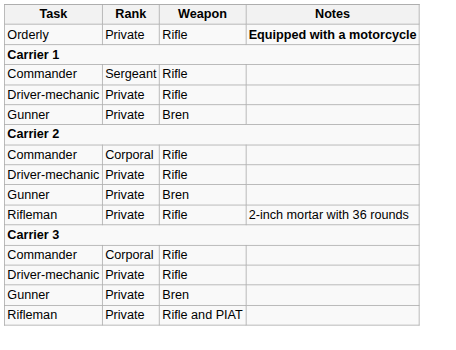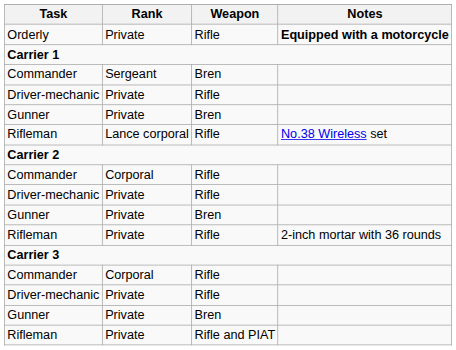 <table class="wikitable" style="text-align:left">
 <tr>
 </tr>
 <tr>
 <th>Task</th>
 <th>Rank</th>
 <th>Weapon</th>
 <th>Notes</th>
 </tr>
 <tr>
 <td>Orderly</td>
 <td>Private</td>
 <td>Rifle</td>
 <td><strong>Equipped with a motorcycle</strong></td>
 </tr>
 <tr>
 <td colspan="4"><strong>Carrier 1</strong></td>
 </tr>
 <tr>
 <td>Commander</td>
 <td>Sergeant</td>
-<td>Rifle</td>
+<td>Bren</td>
 <td></td>
 </tr>
 <tr>
 <td>Driver-mechanic</td>
 <td>Private</td>
 <td>Rifle</td>
 <td></td>
 </tr>
 <tr>
 <td>Gunner</td>
 <td>Private</td>
 <td>Bren</td>
 <td></td>
+</tr>
+<tr>
+<td>Rifleman</td>
+<td>Lance corporal</td>
+<td>Rifle</td>
+<td><a href='#'>No.38 Wireless</a> set</td>
 </tr>
 <tr>
 <td colspan="4"><strong>Carrier 2</strong></td>
 </tr>
 <tr>
 <td>Commander</td>
 <td>Corporal</td>
 <td>Rifle</td>
 <td></td>
 </tr>
 <tr>
 <td>Driver-mechanic</td>
 <td>Private</td>
 <td>Rifle</td>
 <td></td>
 </tr>
 <tr>
 <td>Gunner</td>
 <td>Private</td>
 <td>Bren</td>
 <td></td>
 </tr>
 <tr>
 <td>Rifleman</td>
 <td>Private</td>
 <td>Rifle</td>
 <td>2-inch mortar with 36 rounds</td>
 </tr>
 <tr>
 <td colspan="4"><strong>Carrier 3</strong></td>
 </tr>
 <tr>
 <td>Commander</td>
 <td>Corporal</td>
 <td>Rifle</td>
 <td></td>
 </tr>
 <tr>
 <td>Driver-mechanic</td>
 <td>Private</td>
 <td>Rifle</td>
 <td></td>
 </tr>
 <tr>
 <td>Gunner</td>
 <td>Private</td>
 <td>Bren</td>
 <td></td>
 </tr>
 <tr>
 <td>Rifleman</td>
 <td>Private</td>
 <td>Rifle and PIAT</td>
 <td></td>
 </tr>
 </table>
